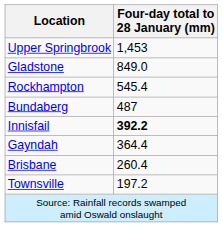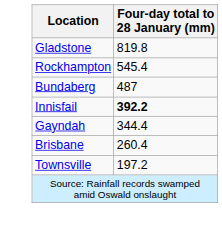 <table class="wikitable" style="float: right;" border="1">
 <tr>
 <th>Location</th>
 <th>Four-day total to <br>28 January (mm)</th>
 </tr>
 <tr>
-<td><a href='#'>Upper Springbrook</a></td>
-<td>1,453</td>
-</tr>
-<tr>
 <td><a href='#'>Gladstone</a></td>
-<td>849.0</td>
+<td>819.8</td>
 </tr>
 <tr>
 <td><a href='#'>Rockhampton</a></td>
 <td>545.4</td>
 </tr>
 <tr>
 <td><a href='#'>Bundaberg</a></td>
 <td>487</td>
 </tr>
 <tr>
 <td><a href='#'>Innisfail</a></td>
 <td><strong>392.2</strong></td>
 </tr>
 <tr>
 <td><a href='#'>Gayndah</a></td>
-<td>364.4</td>
+<td>344.4</td>
 </tr>
 <tr>
 <td><a href='#'>Brisbane</a></td>
 <td>260.4</td>
 </tr>
 <tr>
 <td><a href='#'>Townsville</a></td>
 <td>197.2</td>
 </tr>
 <tr>
 <td colspan="2" style="font-size:80%; background:#cef; text-align:center;">Source: Rainfall records swamped<br>amid Oswald onslaught</td>
 </tr>
 </table>
